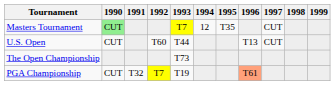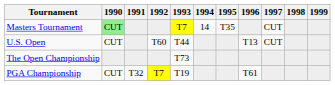 <table class="wikitable" style="font-size:95%;text-align:center;">
 <tr>
 <th>Tournament</th>
 <th>1990</th>
 <th>1991</th>
 <th>1992</th>
 <th>1993</th>
 <th>1994</th>
 <th>1995</th>
 <th>1996</th>
 <th>1997</th>
 <th>1998</th>
 <th>1999</th>
 </tr>
 <tr>
 <td align=left><a href='#'>Masters Tournament</a></td>
 <td style="background: lightgreen;">CUT</td>
 <td style="background:#eeeeee;"></td>
 <td style="background:#eeeeee;"></td>
 <td style="background:yellow;">T7</td>
-<td>12</td>
+<td>14</td>
 <td>T35</td>
 <td style="background:#eeeeee;"></td>
 <td>CUT</td>
 <td style="background:#eeeeee;"></td>
 <td style="background:#eeeeee;"></td>
 </tr>
 <tr>
 <td align=left><a href='#'>U.S. Open</a></td>
 <td>CUT</td>
 <td style="background:#eeeeee;"></td>
 <td>T60</td>
 <td>T44</td>
 <td style="background:#eeeeee;"></td>
 <td style="background:#eeeeee;"></td>
 <td>T13</td>
 <td>CUT</td>
 <td style="background:#eeeeee;"></td>
 <td style="background:#eeeeee;"></td>
 </tr>
 <tr>
 <td align=left><a href='#'>The Open Championship</a></td>
 <td style="background:#eeeeee;"></td>
 <td style="background:#eeeeee;"></td>
 <td style="background:#eeeeee;"></td>
 <td>T73</td>
 <td style="background:#eeeeee;"></td>
 <td style="background:#eeeeee;"></td>
 <td style="background:#eeeeee;"></td>
 <td style="background:#eeeeee;"></td>
 <td style="background:#eeeeee;"></td>
 <td style="background:#eeeeee;"></td>
 </tr>
 <tr>
 <td align=left><a href='#'>PGA Championship</a></td>
 <td>CUT</td>
 <td>T32</td>
 <td style="background:yellow;">T7</td>
 <td>T19</td>
 <td style="background:#eeeeee;"></td>
 <td style="background:#eeeeee;"></td>
-<td style="background: lightsalmon;">T61</td>
+<td>T61</td>
 <td style="background:#eeeeee;"></td>
 <td style="background:#eeeeee;"></td>
 <td style="background:#eeeeee;"></td>
 </tr>
 </table>
